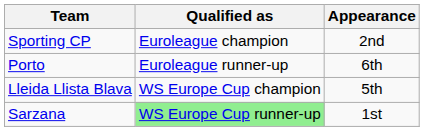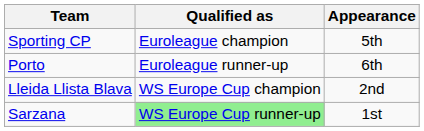 <table class="wikitable">
 <tr>
 <th>Team</th>
 <th>Qualified as</th>
 <th>Appearance</th>
 </tr>
 <tr>
 <td> <a href='#'>Sporting CP</a></td>
 <td><a href='#'>Euroleague</a> champion</td>
-<td align=center>2nd</td>
+<td align=center>5th</td>
 </tr>
 <tr>
 <td> <a href='#'>Porto</a></td>
 <td><a href='#'>Euroleague</a> runner-up</td>
 <td align=center>6th</td>
 </tr>
 <tr>
 <td> <a href='#'>Lleida Llista Blava</a></td>
 <td><a href='#'>WS Europe Cup</a> champion</td>
-<td align=center>5th</td>
+<td align=center>2nd</td>
 </tr>
 <tr>
 <td> <a href='#'>Sarzana</a></td>
 <td style="background: lightgreen;"><a href='#'>WS Europe Cup</a> runner-up</td>
 <td align=center>1st</td>
 </tr>
 </table>
